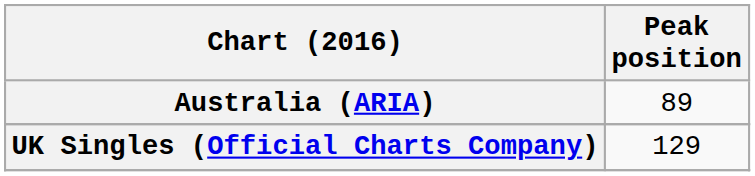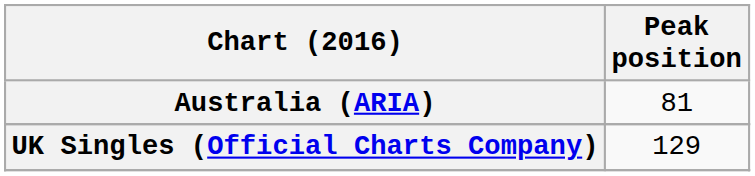 <table class="wikitable sortable plainrowheaders" style="text-align:center">
 <tr>
 <th scope="col">Chart (2016)</th>
 <th scope="col">Peak<br> position</th>
 </tr>
 <tr>
 <th scope="row">Australia (<a href='#'>ARIA</a>)</th>
-<td>89</td>
+<td>81</td>
 </tr>
 <tr>
 </tr>
 <tr>
 </tr>
 <tr>
 </tr>
 <tr>
 </tr>
 <tr>
 </tr>
 <tr>
 </tr>
 <tr>
 </tr>
 <tr>
 <th scope="row">UK Singles (<a href='#'>Official Charts Company</a>)</th>
 <td>129</td>
 </tr>
 <tr>
 </tr>
 <tr>
 </tr>
 <tr>
 </tr>
 <tr>
 </tr>
 </table>
